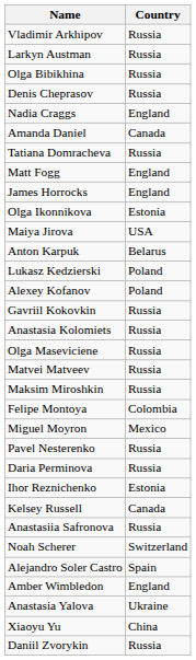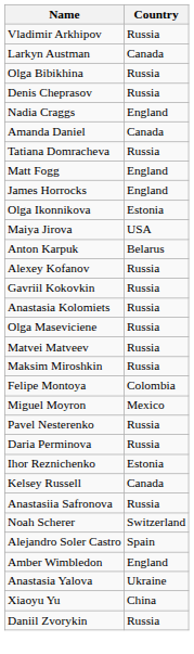 <table class="wikitable">
 <tr>
 <th>Name</th>
 <th>Country</th>
 </tr>
 <tr>
 <td>Vladimir Arkhipov</td>
 <td>Russia</td>
 </tr>
 <tr>
 <td>Larkyn Austman</td>
-<td>Russia</td>
+<td>Canada</td>
 </tr>
 <tr>
 <td>Olga Bibikhina</td>
 <td>Russia</td>
 </tr>
 <tr>
 <td>Denis Cheprasov</td>
 <td>Russia</td>
 </tr>
 <tr>
 <td>Nadia Craggs</td>
 <td>England</td>
 </tr>
 <tr>
 <td>Amanda Daniel</td>
 <td>Canada</td>
 </tr>
 <tr>
 <td>Tatiana Domracheva</td>
 <td>Russia</td>
 </tr>
 <tr>
 <td>Matt Fogg</td>
 <td>England</td>
 </tr>
 <tr>
 <td>James Horrocks</td>
 <td>England</td>
 </tr>
 <tr>
 <td>Olga Ikonnikova</td>
 <td>Estonia</td>
 </tr>
 <tr>
 <td>Maiya Jirova</td>
 <td>USA</td>
 </tr>
 <tr>
 <td>Anton Karpuk</td>
 <td>Belarus</td>
 </tr>
 <tr>
-<td>Lukasz Kedzierski</td>
-<td>Poland</td>
-</tr>
-<tr>
 <td>Alexey Kofanov</td>
-<td>Poland</td>
+<td>Russia</td>
 </tr>
 <tr>
 <td>Gavriil Kokovkin</td>
 <td>Russia</td>
 </tr>
 <tr>
 <td>Anastasia Kolomiets</td>
 <td>Russia</td>
 </tr>
 <tr>
 <td>Olga Maseviciene</td>
 <td>Russia</td>
 </tr>
 <tr>
 <td>Matvei Matveev</td>
 <td>Russia</td>
 </tr>
 <tr>
 <td>Maksim Miroshkin</td>
 <td>Russia</td>
 </tr>
 <tr>
 <td>Felipe Montoya</td>
 <td>Colombia</td>
 </tr>
 <tr>
 <td>Miguel Moyron</td>
 <td>Mexico</td>
 </tr>
 <tr>
 <td>Pavel Nesterenko</td>
 <td>Russia</td>
 </tr>
 <tr>
 <td>Daria Perminova</td>
 <td>Russia</td>
 </tr>
 <tr>
 <td>Ihor Reznichenko</td>
 <td>Estonia</td>
 </tr>
 <tr>
 <td>Kelsey Russell</td>
 <td>Canada</td>
 </tr>
 <tr>
 <td>Anastasiia Safronova</td>
 <td>Russia</td>
 </tr>
 <tr>
 <td>Noah Scherer</td>
 <td>Switzerland</td>
 </tr>
 <tr>
 <td>Alejandro Soler Castro</td>
 <td>Spain</td>
 </tr>
 <tr>
 <td>Amber Wimbledon</td>
 <td>England</td>
 </tr>
 <tr>
 <td>Anastasia Yalova</td>
 <td>Ukraine</td>
 </tr>
 <tr>
 <td>Xiaoyu Yu</td>
 <td>China</td>
 </tr>
 <tr>
 <td>Daniil Zvorykin</td>
 <td>Russia</td>
 </tr>
 </table>
